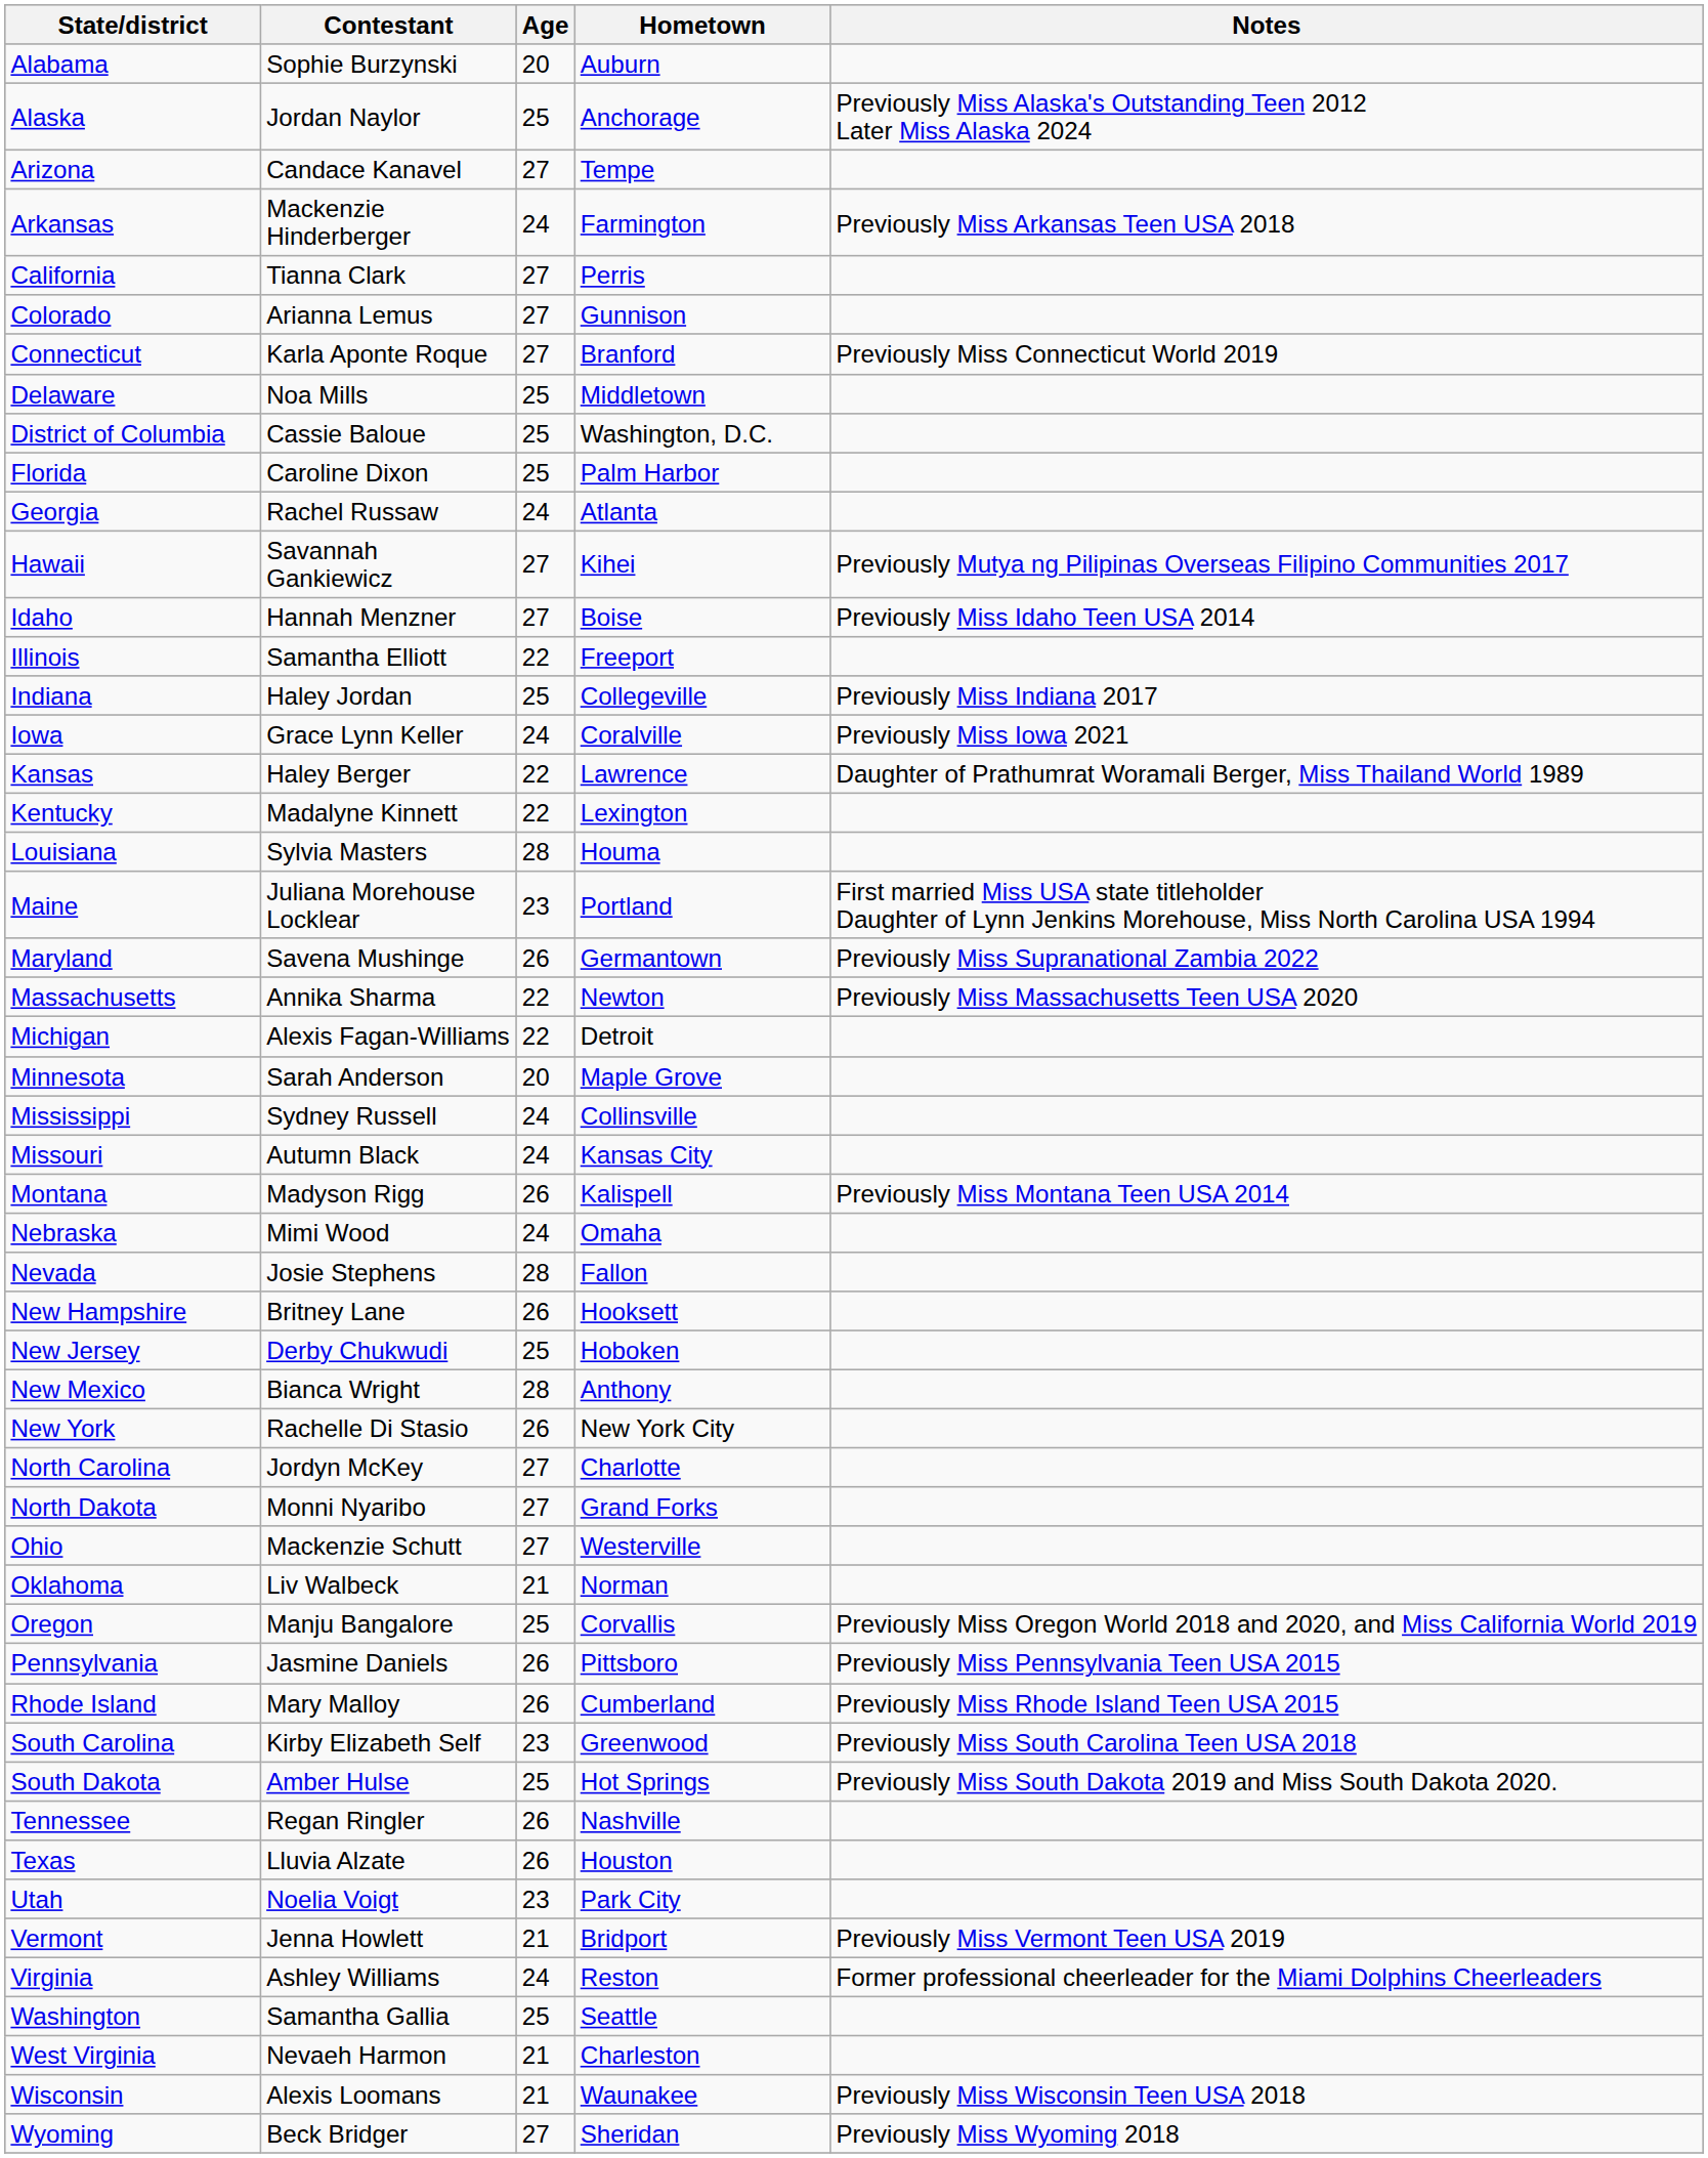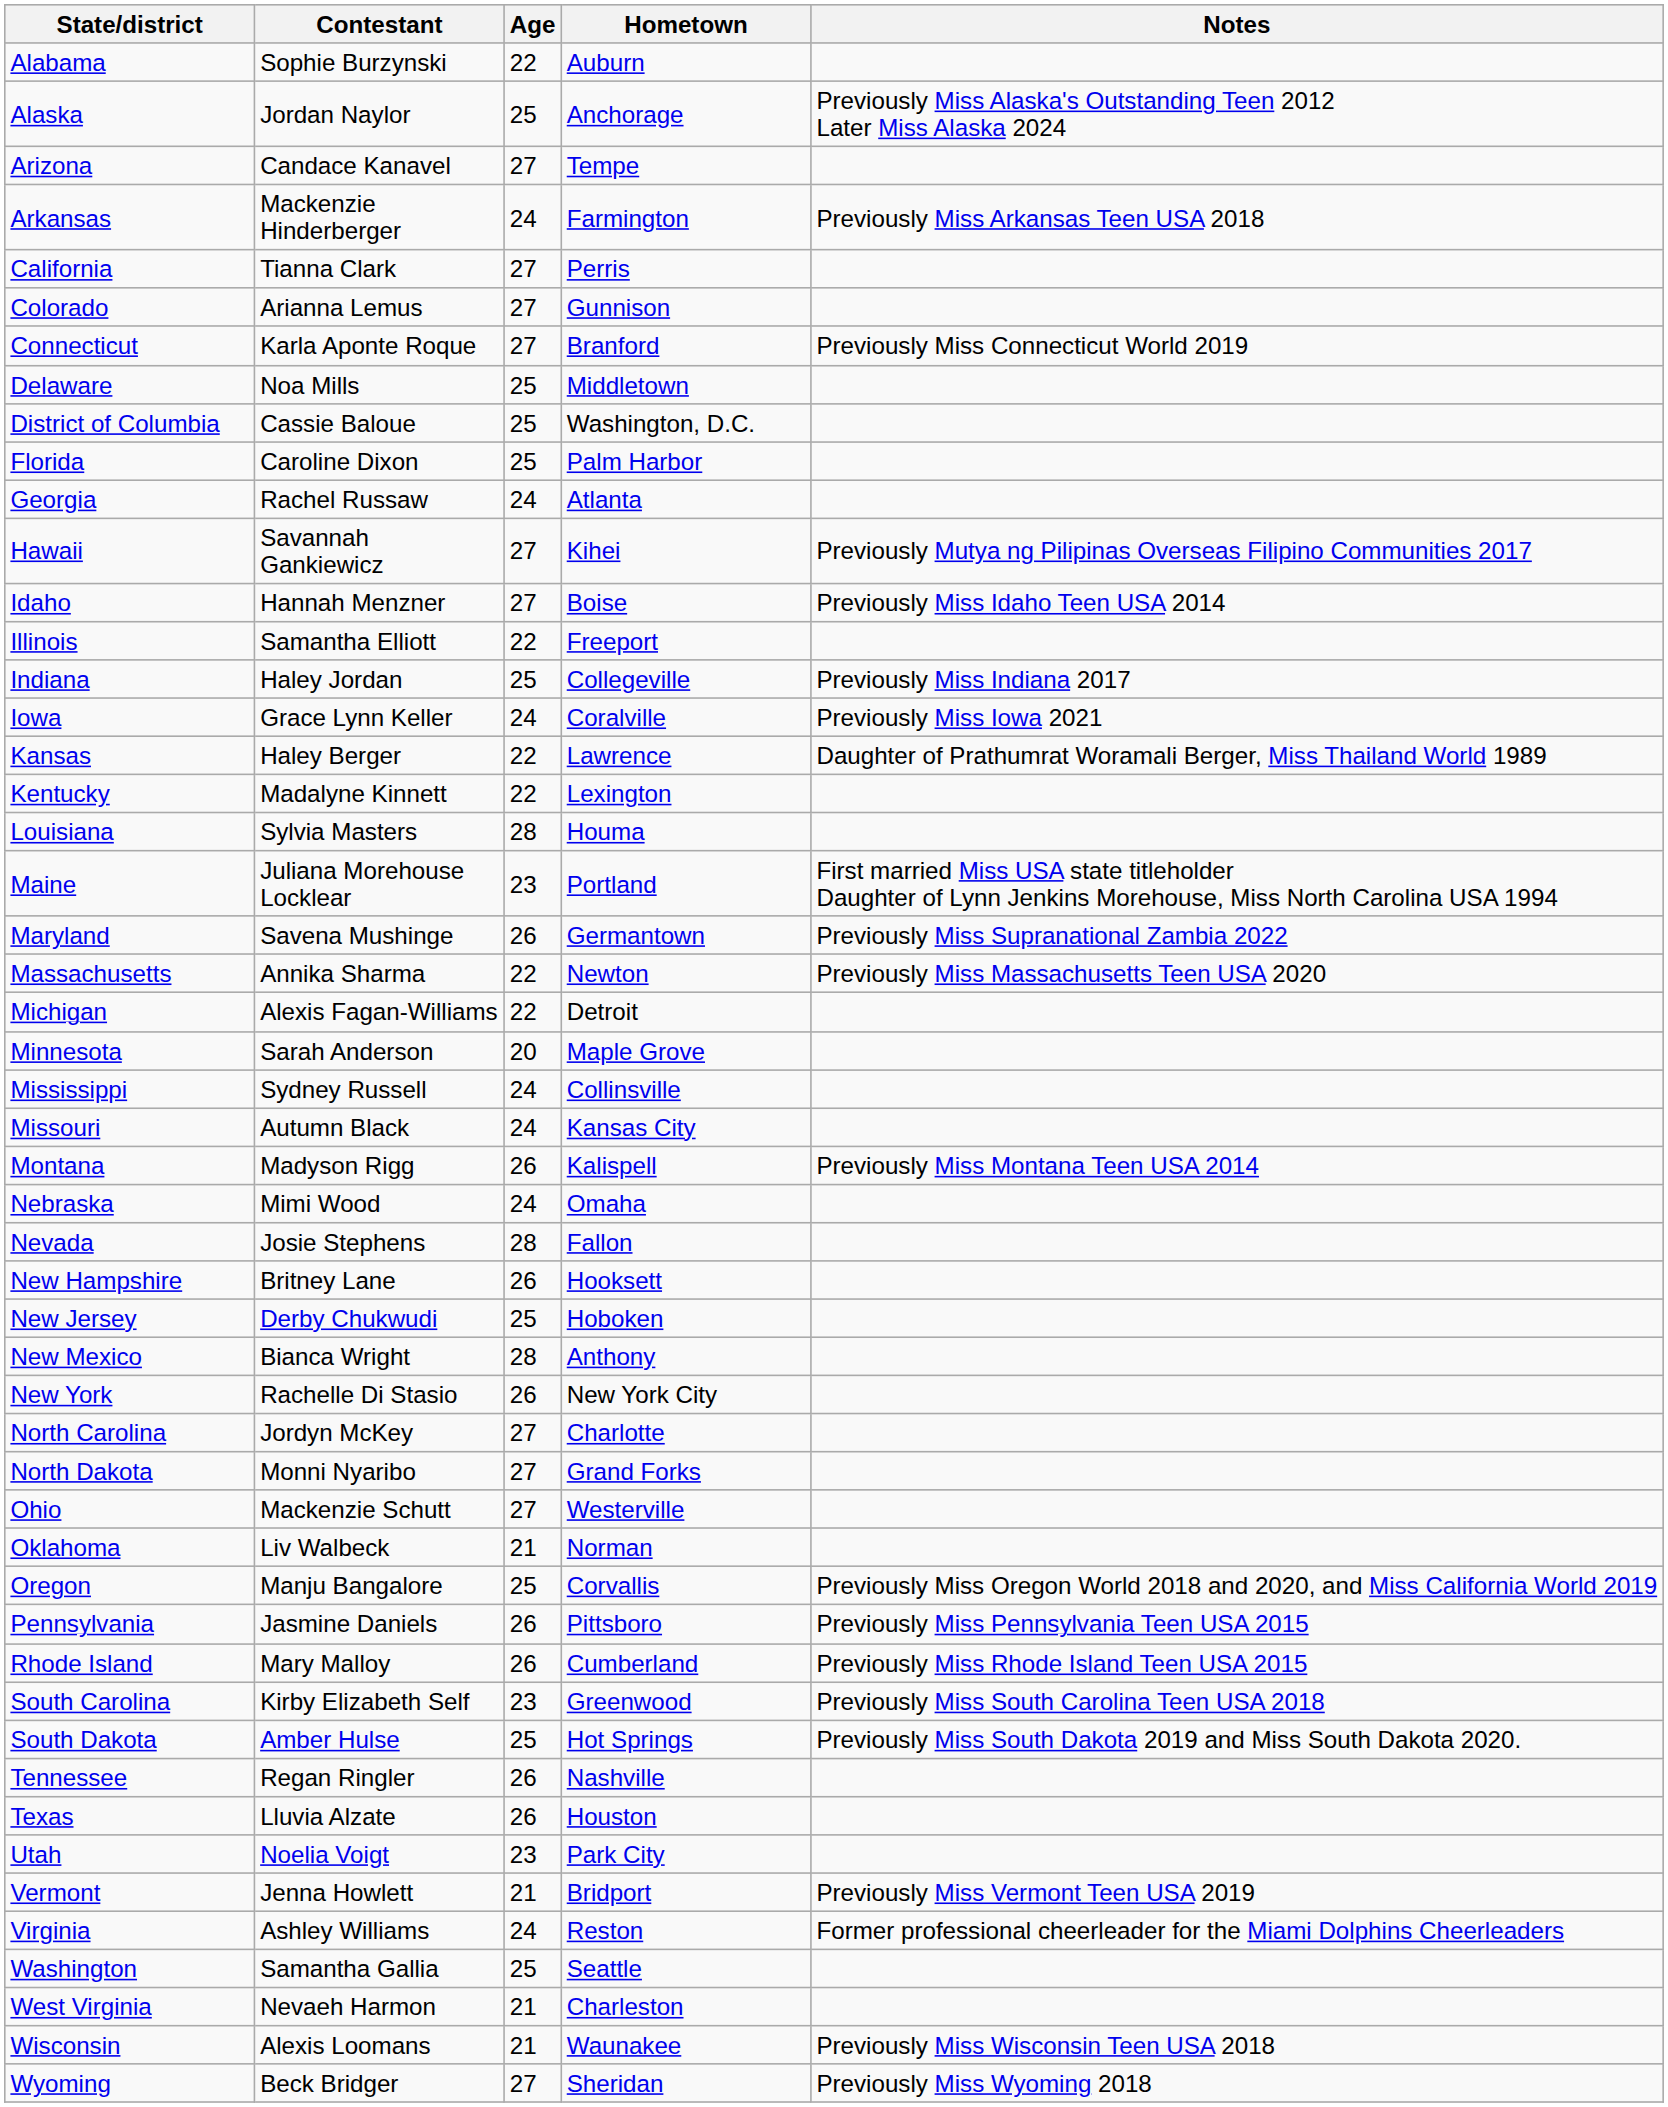 <table class="wikitable sortable" style="font-size: 95%;">
 <tr>
 <th width=150>State/district</th>
 <th width=150>Contestant</th>
 <th>Age</th>
 <th width=150>Hometown</th>
 <th>Notes</th>
 </tr>
 <tr>
 <td><a href='#'>Alabama</a></td>
 <td>Sophie Burzynski</td>
-<td>20</td>
+<td>22</td>
 <td><a href='#'>Auburn</a></td>
 <td></td>
 </tr>
 <tr>
 <td><a href='#'>Alaska</a></td>
 <td>Jordan Naylor</td>
 <td>25</td>
 <td><a href='#'>Anchorage</a></td>
 <td>Previously <a href='#'>Miss Alaska's Outstanding Teen</a> 2012 <br> Later <a href='#'>Miss Alaska</a> 2024</td>
 </tr>
 <tr>
 <td><a href='#'>Arizona</a></td>
 <td>Candace Kanavel</td>
 <td>27</td>
 <td><a href='#'>Tempe</a></td>
 <td></td>
 </tr>
 <tr>
 <td><a href='#'>Arkansas</a></td>
 <td>Mackenzie Hinderberger</td>
 <td>24</td>
 <td><a href='#'>Farmington</a></td>
 <td>Previously <a href='#'>Miss Arkansas Teen USA</a> 2018</td>
 </tr>
 <tr>
 <td><a href='#'>California</a></td>
 <td>Tianna Clark</td>
 <td>27</td>
 <td><a href='#'>Perris</a></td>
 <td></td>
 </tr>
 <tr>
 <td><a href='#'>Colorado</a></td>
 <td>Arianna Lemus</td>
 <td>27</td>
 <td><a href='#'>Gunnison</a></td>
 <td></td>
 </tr>
 <tr>
 <td><a href='#'>Connecticut</a></td>
 <td>Karla Aponte Roque</td>
 <td>27</td>
 <td><a href='#'>Branford</a></td>
 <td>Previously Miss Connecticut World 2019</td>
 </tr>
 <tr>
 <td><a href='#'>Delaware</a></td>
 <td>Noa Mills</td>
 <td>25</td>
 <td><a href='#'>Middletown</a></td>
 <td></td>
 </tr>
 <tr>
 <td><a href='#'>District of Columbia</a></td>
 <td>Cassie Baloue</td>
 <td>25</td>
 <td>Washington, D.C.</td>
 <td></td>
 </tr>
 <tr>
 <td><a href='#'>Florida</a></td>
 <td>Caroline Dixon</td>
 <td>25</td>
 <td><a href='#'>Palm Harbor</a></td>
 <td></td>
 </tr>
 <tr>
 <td><a href='#'>Georgia</a></td>
 <td>Rachel Russaw</td>
 <td>24</td>
 <td><a href='#'>Atlanta</a></td>
 <td></td>
 </tr>
 <tr>
 <td><a href='#'>Hawaii</a></td>
 <td>Savannah Gankiewicz</td>
 <td>27</td>
 <td><a href='#'>Kihei</a></td>
 <td>Previously <a href='#'>Mutya ng Pilipinas Overseas Filipino Communities 2017</a></td>
 </tr>
 <tr>
 <td><a href='#'>Idaho</a></td>
 <td>Hannah Menzner</td>
 <td>27</td>
 <td><a href='#'>Boise</a></td>
 <td>Previously <a href='#'>Miss Idaho Teen USA</a> 2014</td>
 </tr>
 <tr>
 <td><a href='#'>Illinois</a></td>
 <td>Samantha Elliott</td>
 <td>22</td>
 <td><a href='#'>Freeport</a></td>
 <td></td>
 </tr>
 <tr>
 <td><a href='#'>Indiana</a></td>
 <td>Haley Jordan</td>
 <td>25</td>
 <td><a href='#'>Collegeville</a></td>
 <td>Previously <a href='#'>Miss Indiana</a> 2017</td>
 </tr>
 <tr>
 <td><a href='#'>Iowa</a></td>
 <td>Grace Lynn Keller</td>
 <td>24</td>
 <td><a href='#'>Coralville</a></td>
 <td>Previously <a href='#'>Miss Iowa</a> 2021</td>
 </tr>
 <tr>
 <td><a href='#'>Kansas</a></td>
 <td>Haley Berger</td>
 <td>22</td>
 <td><a href='#'>Lawrence</a></td>
 <td>Daughter of Prathumrat Woramali Berger, <a href='#'>Miss Thailand World</a> 1989</td>
 </tr>
 <tr>
 <td><a href='#'>Kentucky</a></td>
 <td>Madalyne Kinnett</td>
 <td>22</td>
 <td><a href='#'>Lexington</a></td>
 <td></td>
 </tr>
 <tr>
 <td><a href='#'>Louisiana</a></td>
 <td>Sylvia Masters</td>
 <td>28</td>
 <td><a href='#'>Houma</a></td>
 <td></td>
 </tr>
 <tr>
 <td><a href='#'>Maine</a></td>
 <td>Juliana Morehouse Locklear</td>
 <td>23</td>
 <td><a href='#'>Portland</a></td>
 <td>First married <a href='#'>Miss USA</a> state titleholder<br>Daughter of Lynn Jenkins Morehouse, Miss North Carolina USA 1994</td>
 </tr>
 <tr>
 <td><a href='#'>Maryland</a></td>
 <td>Savena Mushinge</td>
 <td>26</td>
 <td><a href='#'>Germantown</a></td>
 <td>Previously <a href='#'>Miss Supranational Zambia 2022</a></td>
 </tr>
 <tr>
 <td><a href='#'>Massachusetts</a></td>
 <td>Annika Sharma</td>
 <td>22</td>
 <td><a href='#'>Newton</a></td>
 <td>Previously <a href='#'>Miss Massachusetts Teen USA</a> 2020</td>
 </tr>
 <tr>
 <td><a href='#'>Michigan</a></td>
 <td>Alexis Fagan-Williams</td>
 <td>22</td>
 <td>Detroit</td>
 <td></td>
 </tr>
 <tr>
 <td><a href='#'>Minnesota</a></td>
 <td>Sarah Anderson</td>
 <td>20</td>
 <td><a href='#'>Maple Grove</a></td>
 <td></td>
 </tr>
 <tr>
 <td><a href='#'>Mississippi</a></td>
 <td>Sydney Russell</td>
 <td>24</td>
 <td><a href='#'>Collinsville</a></td>
 <td></td>
 </tr>
 <tr>
 <td><a href='#'>Missouri</a></td>
 <td>Autumn Black</td>
 <td>24</td>
 <td><a href='#'>Kansas City</a></td>
 <td></td>
 </tr>
 <tr>
 <td><a href='#'>Montana</a></td>
 <td>Madyson Rigg</td>
 <td>26</td>
 <td><a href='#'>Kalispell</a></td>
 <td>Previously <a href='#'>Miss Montana Teen USA 2014</a></td>
 </tr>
 <tr>
 <td><a href='#'>Nebraska</a></td>
 <td>Mimi Wood</td>
 <td>24</td>
 <td><a href='#'>Omaha</a></td>
 <td></td>
 </tr>
 <tr>
 <td><a href='#'>Nevada</a></td>
 <td>Josie Stephens</td>
 <td>28</td>
 <td><a href='#'>Fallon</a></td>
 <td></td>
 </tr>
 <tr>
 <td><a href='#'>New Hampshire</a></td>
 <td>Britney Lane</td>
 <td>26</td>
 <td><a href='#'>Hooksett</a></td>
 <td></td>
 </tr>
 <tr>
 <td><a href='#'>New Jersey</a></td>
 <td><a href='#'>Derby Chukwudi</a></td>
 <td>25</td>
 <td><a href='#'>Hoboken</a></td>
 <td></td>
 </tr>
 <tr>
 <td><a href='#'>New Mexico</a></td>
 <td>Bianca Wright</td>
 <td>28</td>
 <td><a href='#'>Anthony</a></td>
 <td></td>
 </tr>
 <tr>
 <td><a href='#'>New York</a></td>
 <td>Rachelle Di Stasio</td>
 <td>26</td>
 <td>New York City</td>
 <td></td>
 </tr>
 <tr>
 <td><a href='#'>North Carolina</a></td>
 <td>Jordyn McKey</td>
 <td>27</td>
 <td><a href='#'>Charlotte</a></td>
 <td></td>
 </tr>
 <tr>
 <td><a href='#'>North Dakota</a></td>
 <td>Monni Nyaribo</td>
 <td>27</td>
 <td><a href='#'>Grand Forks</a></td>
 <td></td>
 </tr>
 <tr>
 <td><a href='#'>Ohio</a></td>
 <td>Mackenzie Schutt</td>
 <td>27</td>
 <td><a href='#'>Westerville</a></td>
 <td></td>
 </tr>
 <tr>
 <td><a href='#'>Oklahoma</a></td>
 <td>Liv Walbeck</td>
 <td>21</td>
 <td><a href='#'>Norman</a></td>
 <td></td>
 </tr>
 <tr>
 <td><a href='#'>Oregon</a></td>
 <td>Manju Bangalore</td>
 <td>25</td>
 <td><a href='#'>Corvallis</a></td>
 <td>Previously Miss Oregon World 2018 and 2020, and <a href='#'>Miss California World 2019</a></td>
 </tr>
 <tr>
 <td><a href='#'>Pennsylvania</a></td>
 <td>Jasmine Daniels</td>
 <td>26</td>
 <td><a href='#'>Pittsboro</a></td>
 <td>Previously <a href='#'>Miss Pennsylvania Teen USA 2015</a></td>
 </tr>
 <tr>
 <td><a href='#'>Rhode Island</a></td>
 <td>Mary Malloy</td>
 <td>26</td>
 <td><a href='#'>Cumberland</a></td>
 <td>Previously <a href='#'>Miss Rhode Island Teen USA 2015</a></td>
 </tr>
 <tr>
 <td><a href='#'>South Carolina</a></td>
 <td>Kirby Elizabeth Self</td>
 <td>23</td>
 <td><a href='#'>Greenwood</a></td>
 <td>Previously <a href='#'> Miss South Carolina Teen USA 2018</a></td>
 </tr>
 <tr>
 <td><a href='#'>South Dakota</a></td>
 <td><a href='#'>Amber Hulse</a></td>
 <td>25</td>
 <td><a href='#'>Hot Springs</a></td>
 <td>Previously <a href='#'>Miss South Dakota</a> 2019 and Miss South Dakota 2020.</td>
 </tr>
 <tr>
 <td><a href='#'>Tennessee</a></td>
 <td>Regan Ringler</td>
 <td>26</td>
 <td><a href='#'>Nashville</a></td>
 <td></td>
 </tr>
 <tr>
 <td><a href='#'>Texas</a></td>
 <td>Lluvia Alzate</td>
 <td>26</td>
 <td><a href='#'>Houston</a></td>
 <td></td>
 </tr>
 <tr>
 <td><a href='#'>Utah</a></td>
 <td><a href='#'>Noelia Voigt</a></td>
 <td>23</td>
 <td><a href='#'>Park City</a></td>
 <td></td>
 </tr>
 <tr>
 <td><a href='#'>Vermont</a></td>
 <td>Jenna Howlett</td>
 <td>21</td>
 <td><a href='#'>Bridport</a></td>
 <td>Previously  <a href='#'>Miss Vermont Teen USA</a> 2019</td>
 </tr>
 <tr>
 <td><a href='#'>Virginia</a></td>
 <td>Ashley Williams</td>
 <td>24</td>
 <td><a href='#'>Reston</a></td>
 <td>Former professional cheerleader for the <a href='#'>Miami Dolphins Cheerleaders</a></td>
 </tr>
 <tr>
 <td><a href='#'>Washington</a></td>
 <td>Samantha Gallia</td>
 <td>25</td>
 <td><a href='#'>Seattle</a></td>
 <td></td>
 </tr>
 <tr>
 <td><a href='#'>West Virginia</a></td>
 <td>Nevaeh Harmon</td>
 <td>21</td>
 <td><a href='#'>Charleston</a></td>
 <td></td>
 </tr>
 <tr>
 <td><a href='#'>Wisconsin</a></td>
 <td>Alexis Loomans</td>
 <td>21</td>
 <td><a href='#'>Waunakee</a></td>
 <td>Previously <a href='#'>Miss Wisconsin Teen USA</a> 2018</td>
 </tr>
 <tr>
 <td><a href='#'>Wyoming</a></td>
 <td>Beck Bridger</td>
 <td>27</td>
 <td><a href='#'>Sheridan</a></td>
 <td>Previously <a href='#'>Miss Wyoming</a> 2018</td>
 </tr>
 </table>
